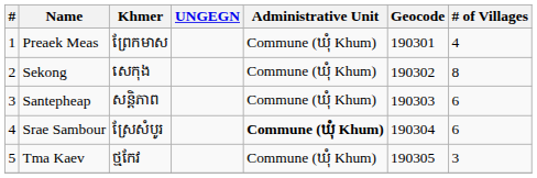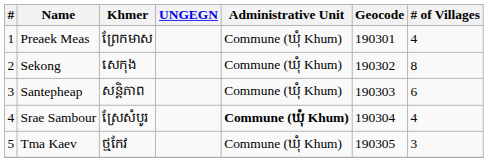 <table class="wikitable sortable">
 <tr>
 <th>#</th>
 <th>Name</th>
 <th>Khmer</th>
 <th><a href='#'>UNGEGN</a></th>
 <th>Administrative Unit</th>
 <th>Geocode</th>
 <th># of Villages</th>
 </tr>
 <tr>
 <td>1</td>
 <td>Preaek Meas</td>
 <td>ព្រែកមាស</td>
 <td></td>
 <td>Commune (ឃុំ Khum)</td>
 <td>190301</td>
 <td>4</td>
 </tr>
 <tr>
 <td>2</td>
 <td>Sekong</td>
 <td>សេកុង</td>
 <td></td>
 <td>Commune (ឃុំ Khum)</td>
 <td>190302</td>
 <td>8</td>
 </tr>
 <tr>
 <td>3</td>
 <td>Santepheap</td>
 <td>សន្ដិភាព</td>
 <td></td>
 <td>Commune (ឃុំ Khum)</td>
 <td>190303</td>
 <td>6</td>
 </tr>
 <tr>
 <td>4</td>
 <td>Srae Sambour</td>
 <td>ស្រែសំបូរ</td>
 <td></td>
 <td><strong>Commune (ឃុំ Khum)</strong></td>
 <td>190304</td>
-<td>6</td>
+<td>4</td>
 </tr>
 <tr>
 <td>5</td>
 <td>Tma Kaev</td>
 <td>ថ្មកែវ</td>
 <td></td>
 <td>Commune (ឃុំ Khum)</td>
 <td>190305</td>
 <td>3</td>
 </tr>
 <tr>
 </tr>
 </table>
